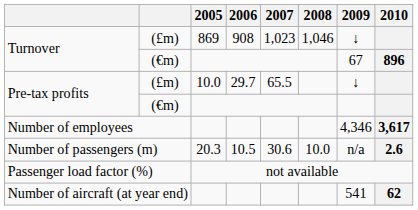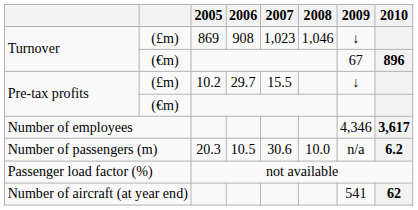 <table class="wikitable" style="text-align: center;">
 <tr>
 <th></th>
 <th></th>
 <th>2005</th>
 <th>2006</th>
 <th>2007</th>
 <th>2008</th>
 <th>2009</th>
 <th>2010</th>
 </tr>
 <tr>
 <td rowspan=2 style="text-align: left">Turnover</td>
 <td>(£m)</td>
 <td>869</td>
 <td>908</td>
 <td>1,023</td>
 <td>1,046</td>
 <td>↓</td>
 <th></th>
 </tr>
 <tr>
 <td>(€m)</td>
 <td colspan="4"></td>
 <td>67</td>
 <th>896</th>
 </tr>
 <tr>
 <td rowspan=2 style="text-align: left">Pre-tax profits</td>
 <td>(£m)</td>
-<td>10.0</td>
+<td>10.2</td>
 <td>29.7</td>
-<td>65.5</td>
+<td>15.5</td>
 <td></td>
 <td>↓</td>
 <th></th>
 </tr>
 <tr>
 <td>(€m)</td>
 <td colspan="4"></td>
 <td></td>
 <th></th>
 </tr>
 <tr>
 <td colspan=2 style="text-align: left">Number of employees</td>
 <td></td>
 <td></td>
 <td></td>
 <td></td>
 <td>4,346</td>
 <th>3,617</th>
 </tr>
 <tr>
 <td colspan=2 style="text-align: left">Number of passengers (m)</td>
 <td>20.3</td>
 <td>10.5</td>
 <td>30.6</td>
 <td>10.0</td>
 <td>n/a</td>
-<th>2.6</th>
+<th>6.2</th>
 </tr>
 <tr>
 <td colspan=2 style="text-align: left">Passenger load factor (%)</td>
 <td colspan="6">not available</td>
 </tr>
 <tr>
 <td colspan=2 style="text-align: left">Number of aircraft (at year end)</td>
 <td></td>
 <td></td>
 <td></td>
 <td></td>
 <td>541</td>
 <th>62</th>
 </tr>
 </table>
